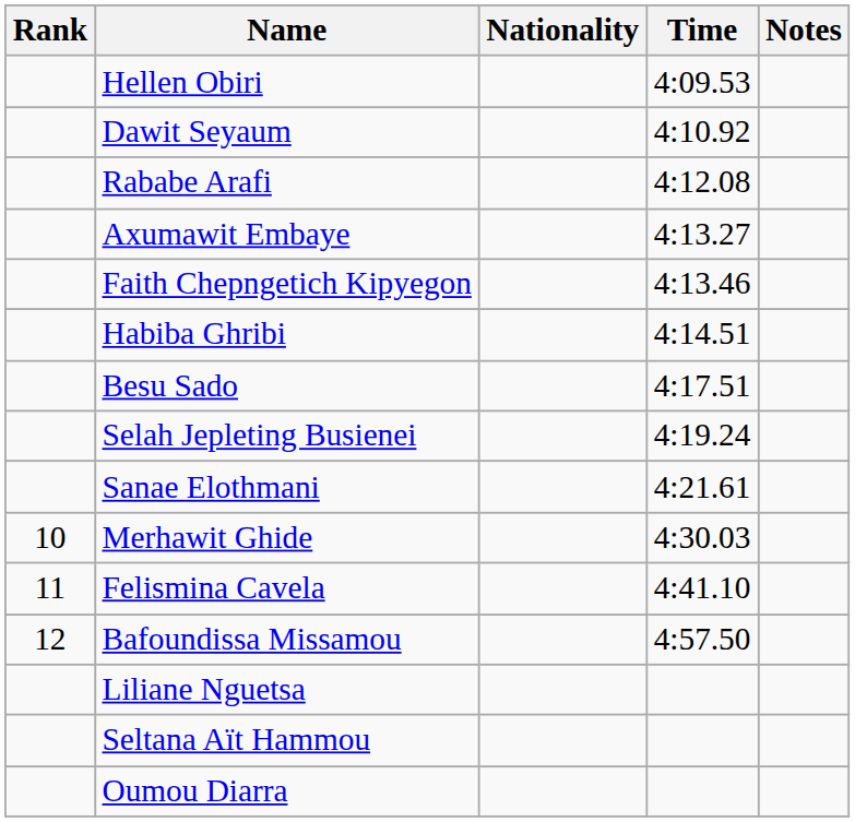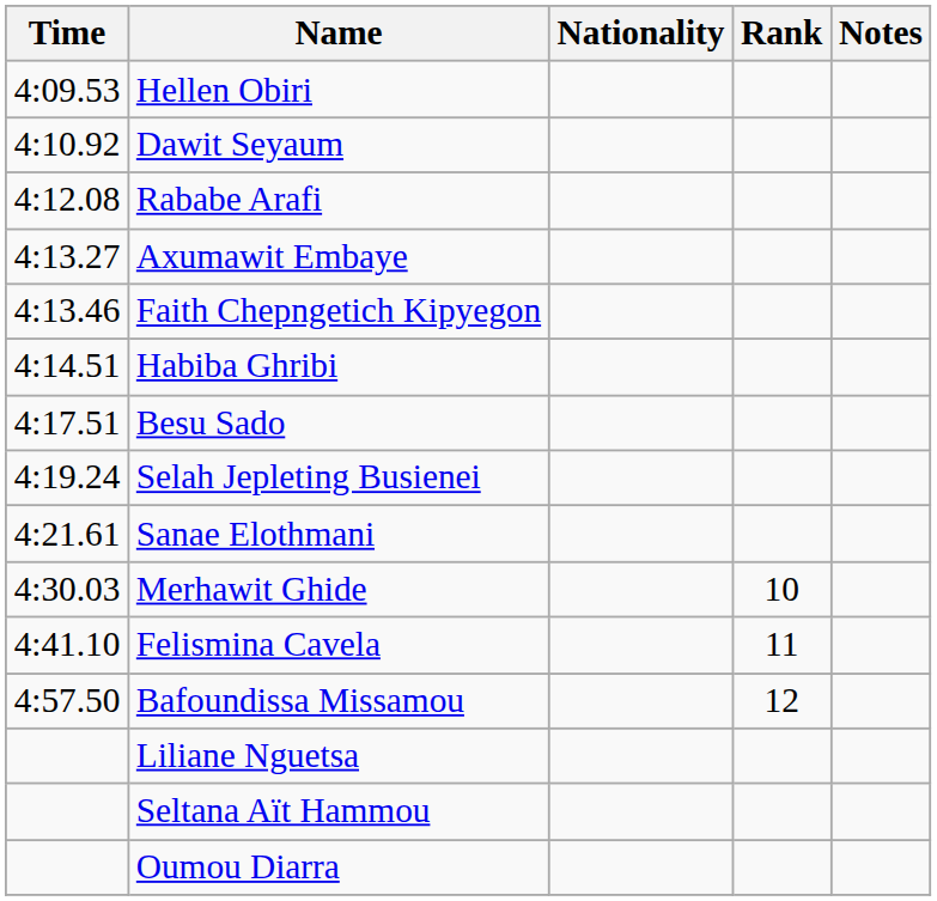 <table class="wikitable sortable" style="text-align:center">
 <tr>
-<th>Rank</th>
+<th>Time</th>
 <th>Name</th>
 <th>Nationality</th>
-<th>Time</th>
+<th>Rank</th>
 <th>Notes</th>
 </tr>
 <tr>
-<td></td>
+<td>4:09.53</td>
 <td align=left><a href='#'>Hellen Obiri</a></td>
 <td align=left></td>
-<td>4:09.53</td>
+<td></td>
 <td></td>
 </tr>
 <tr>
-<td></td>
+<td>4:10.92</td>
 <td align=left><a href='#'>Dawit Seyaum</a></td>
 <td align=left></td>
-<td>4:10.92</td>
+<td></td>
 <td></td>
 </tr>
 <tr>
-<td></td>
+<td>4:12.08</td>
 <td align=left><a href='#'>Rababe Arafi</a></td>
 <td align=left></td>
-<td>4:12.08</td>
+<td></td>
 <td></td>
 </tr>
 <tr>
-<td></td>
+<td>4:13.27</td>
 <td align=left><a href='#'>Axumawit Embaye</a></td>
 <td align=left></td>
-<td>4:13.27</td>
+<td></td>
 <td></td>
 </tr>
 <tr>
-<td></td>
+<td>4:13.46</td>
 <td align=left><a href='#'>Faith Chepngetich Kipyegon</a></td>
 <td align=left></td>
-<td>4:13.46</td>
+<td></td>
 <td></td>
 </tr>
 <tr>
-<td></td>
+<td>4:14.51</td>
 <td align=left><a href='#'>Habiba Ghribi</a></td>
 <td align=left></td>
-<td>4:14.51</td>
+<td></td>
 <td></td>
 </tr>
 <tr>
-<td></td>
+<td>4:17.51</td>
 <td align=left><a href='#'>Besu Sado</a></td>
 <td align=left></td>
-<td>4:17.51</td>
+<td></td>
 <td></td>
 </tr>
 <tr>
-<td></td>
+<td>4:19.24</td>
 <td align=left><a href='#'>Selah Jepleting Busienei</a></td>
 <td align=left></td>
-<td>4:19.24</td>
+<td></td>
 <td></td>
 </tr>
 <tr>
-<td></td>
+<td>4:21.61</td>
 <td align=left><a href='#'>Sanae Elothmani</a></td>
 <td align=left></td>
-<td>4:21.61</td>
+<td></td>
 <td></td>
 </tr>
 <tr>
-<td>10</td>
+<td>4:30.03</td>
 <td align=left><a href='#'>Merhawit Ghide</a></td>
 <td align=left></td>
-<td>4:30.03</td>
+<td>10</td>
 <td></td>
 </tr>
 <tr>
-<td>11</td>
+<td>4:41.10</td>
 <td align=left><a href='#'>Felismina Cavela</a></td>
 <td align=left></td>
-<td>4:41.10</td>
+<td>11</td>
 <td></td>
 </tr>
 <tr>
-<td>12</td>
+<td>4:57.50</td>
 <td align=left><a href='#'>Bafoundissa Missamou</a></td>
 <td align=left></td>
-<td>4:57.50</td>
+<td>12</td>
 <td></td>
 </tr>
 <tr>
 <td></td>
 <td align=left><a href='#'>Liliane Nguetsa</a></td>
 <td align=left></td>
 <td></td>
 <td></td>
 </tr>
 <tr>
 <td></td>
 <td align=left><a href='#'>Seltana Aït Hammou</a></td>
 <td align=left></td>
 <td></td>
 <td></td>
 </tr>
 <tr>
 <td></td>
 <td align=left><a href='#'>Oumou Diarra</a></td>
 <td align=left></td>
 <td></td>
 <td></td>
 </tr>
 </table>
